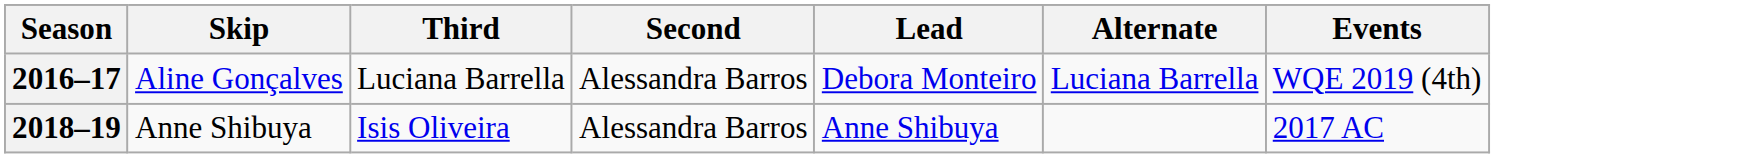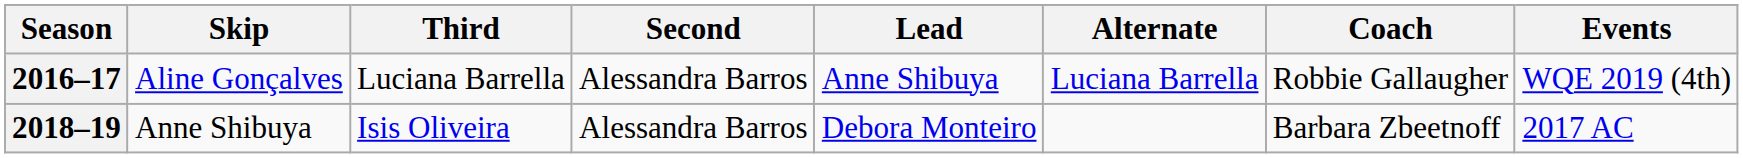 <table class="wikitable">
 <tr>
 <th scope="col">Season</th>
 <th scope="col">Skip</th>
 <th scope="col">Third</th>
 <th scope="col">Second</th>
 <th scope="col">Lead</th>
 <th scope="col">Alternate</th>
+<th scope="col">Coach</th>
 <th scope="col">Events</th>
 </tr>
 <tr>
 <th scope="row">2016–17</th>
 <td><a href='#'>Aline Gonçalves</a></td>
 <td>Luciana Barrella</td>
 <td>Alessandra Barros</td>
-<td><a href='#'>Debora Monteiro</a></td>
+<td><a href='#'>Anne Shibuya</a></td>
 <td><a href='#'>Luciana Barrella</a></td>
+<td>Robbie Gallaugher</td>
 <td><a href='#'>WQE 2019</a> (4th)</td>
 </tr>
 <tr>
 <th scope="row">2018–19</th>
 <td>Anne Shibuya</td>
 <td><a href='#'>Isis Oliveira</a></td>
 <td>Alessandra Barros</td>
-<td><a href='#'>Anne Shibuya</a></td>
+<td><a href='#'>Debora Monteiro</a></td>
 <td></td>
+<td>Barbara Zbeetnoff</td>
 <td><a href='#'>2017 AC</a> </td>
 </tr>
 </table>
